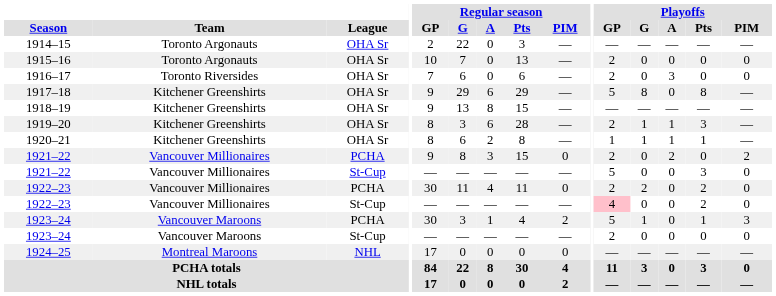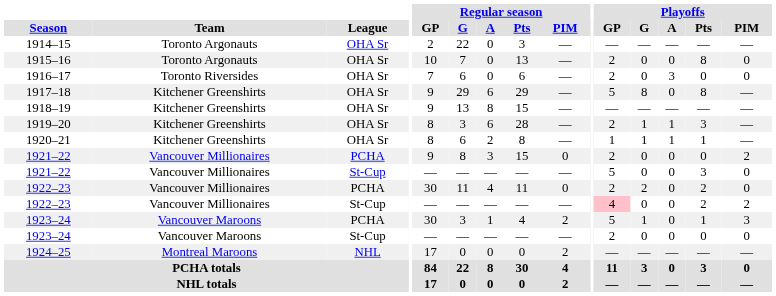 <table border="0" cellpadding="1" cellspacing="0" style="text-align:center; width:60em">
 <tr bgcolor="#e0e0e0">
 <th colspan="3" bgcolor="#ffffff"></th>
 <th rowspan="100" bgcolor="#ffffff"></th>
 <th colspan="5"><a href='#'>Regular season</a></th>
 <th rowspan="100" bgcolor="#ffffff"></th>
 <th colspan="5"><a href='#'>Playoffs</a></th>
 </tr>
 <tr bgcolor="#e0e0e0">
 <th><a href='#'>Season</a></th>
 <th>Team</th>
 <th>League</th>
 <th>GP</th>
 <th><a href='#'>G</a></th>
 <th><a href='#'>A</a></th>
 <th><a href='#'>Pts</a></th>
 <th><a href='#'>PIM</a></th>
 <th>GP</th>
 <th>G</th>
 <th>A</th>
 <th>Pts</th>
 <th>PIM</th>
 </tr>
 <tr>
 <td>1914–15</td>
 <td>Toronto Argonauts</td>
 <td><a href='#'>OHA Sr</a></td>
 <td>2</td>
 <td>22</td>
 <td>0</td>
 <td>3</td>
 <td>—</td>
 <td>—</td>
 <td>—</td>
 <td>—</td>
 <td>—</td>
 <td>—</td>
 </tr>
 <tr bgcolor="#f0f0f0">
 <td>1915–16</td>
 <td>Toronto Argonauts</td>
 <td>OHA Sr</td>
 <td>10</td>
 <td>7</td>
 <td>0</td>
 <td>13</td>
 <td>—</td>
 <td>2</td>
 <td>0</td>
 <td>0</td>
-<td>0</td>
+<td>8</td>
 <td>0</td>
 </tr>
 <tr>
 <td>1916–17</td>
 <td>Toronto Riversides</td>
 <td>OHA Sr</td>
 <td>7</td>
 <td>6</td>
 <td>0</td>
 <td>6</td>
 <td>—</td>
 <td>2</td>
 <td>0</td>
 <td>3</td>
 <td>0</td>
 <td>0</td>
 </tr>
 <tr bgcolor="#f0f0f0">
 <td>1917–18</td>
 <td>Kitchener Greenshirts</td>
 <td>OHA Sr</td>
 <td>9</td>
 <td>29</td>
 <td>6</td>
 <td>29</td>
 <td>—</td>
 <td>5</td>
 <td>8</td>
 <td>0</td>
 <td>8</td>
 <td>—</td>
 </tr>
 <tr>
 <td>1918–19</td>
 <td>Kitchener Greenshirts</td>
 <td>OHA Sr</td>
 <td>9</td>
 <td>13</td>
 <td>8</td>
 <td>15</td>
 <td>—</td>
 <td>—</td>
 <td>—</td>
 <td>—</td>
 <td>—</td>
 <td>—</td>
 </tr>
 <tr bgcolor="#f0f0f0">
 <td>1919–20</td>
 <td>Kitchener Greenshirts</td>
 <td>OHA Sr</td>
 <td>8</td>
 <td>3</td>
 <td>6</td>
 <td>28</td>
 <td>—</td>
 <td>2</td>
 <td>1</td>
 <td>1</td>
 <td>3</td>
 <td>—</td>
 </tr>
 <tr>
 <td>1920–21</td>
 <td>Kitchener Greenshirts</td>
 <td>OHA Sr</td>
 <td>8</td>
 <td>6</td>
 <td>2</td>
 <td>8</td>
 <td>—</td>
 <td>1</td>
 <td>1</td>
 <td>1</td>
 <td>1</td>
 <td>—</td>
 </tr>
 <tr bgcolor="#f0f0f0">
 <td><a href='#'>1921–22</a></td>
 <td><a href='#'>Vancouver Millionaires</a></td>
 <td><a href='#'>PCHA</a></td>
 <td>9</td>
 <td>8</td>
 <td>3</td>
 <td>15</td>
 <td>0</td>
 <td>2</td>
 <td>0</td>
-<td>2</td>
+<td>0</td>
 <td>0</td>
 <td>2</td>
 </tr>
 <tr>
 <td><a href='#'>1921–22</a></td>
 <td>Vancouver Millionaires</td>
 <td><a href='#'>St-Cup</a></td>
 <td>—</td>
 <td>—</td>
 <td>—</td>
 <td>—</td>
 <td>—</td>
 <td>5</td>
 <td>0</td>
 <td>0</td>
 <td>3</td>
 <td>0</td>
 </tr>
 <tr bgcolor="#f0f0f0">
 <td><a href='#'>1922–23</a></td>
 <td>Vancouver Millionaires</td>
 <td>PCHA</td>
 <td>30</td>
 <td>11</td>
 <td>4</td>
 <td>11</td>
 <td>0</td>
 <td>2</td>
 <td>2</td>
 <td>0</td>
 <td>2</td>
 <td>0</td>
 </tr>
 <tr>
 <td><a href='#'>1922–23</a></td>
 <td>Vancouver Millionaires</td>
 <td>St-Cup</td>
 <td>—</td>
 <td>—</td>
 <td>—</td>
 <td>—</td>
 <td>—</td>
 <td style="background: pink;">4</td>
 <td>0</td>
 <td>0</td>
 <td>2</td>
-<td>0</td>
+<td>2</td>
 </tr>
 <tr bgcolor="#f0f0f0">
 <td><a href='#'>1923–24</a></td>
 <td><a href='#'>Vancouver Maroons</a></td>
 <td>PCHA</td>
 <td>30</td>
 <td>3</td>
 <td>1</td>
 <td>4</td>
 <td>2</td>
 <td>5</td>
 <td>1</td>
 <td>0</td>
 <td>1</td>
 <td>3</td>
 </tr>
 <tr>
 <td><a href='#'>1923–24</a></td>
 <td>Vancouver Maroons</td>
 <td>St-Cup</td>
 <td>—</td>
 <td>—</td>
 <td>—</td>
 <td>—</td>
 <td>—</td>
 <td>2</td>
 <td>0</td>
 <td>0</td>
 <td>0</td>
 <td>0</td>
 </tr>
 <tr bgcolor="#f0f0f0">
 <td><a href='#'>1924–25</a></td>
 <td><a href='#'>Montreal Maroons</a></td>
 <td><a href='#'>NHL</a></td>
 <td>17</td>
 <td>0</td>
 <td>0</td>
 <td>0</td>
-<td>0</td>
+<td>2</td>
 <td>—</td>
 <td>—</td>
 <td>—</td>
 <td>—</td>
 <td>—</td>
 </tr>
 <tr bgcolor="#e0e0e0">
 <th colspan="3">PCHA totals</th>
 <th>84</th>
 <th>22</th>
 <th>8</th>
 <th>30</th>
 <th>4</th>
 <th>11</th>
 <th>3</th>
 <th>0</th>
 <th>3</th>
 <th>0</th>
 </tr>
 <tr bgcolor="#e0e0e0">
 <th colspan="3">NHL totals</th>
 <th>17</th>
 <th>0</th>
 <th>0</th>
 <th>0</th>
 <th>2</th>
 <th>—</th>
 <th>—</th>
 <th>—</th>
 <th>—</th>
 <th>—</th>
 </tr>
 </table>
